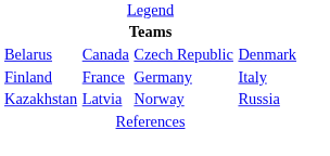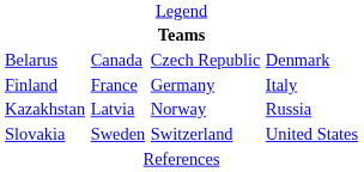 <table class="toc" style="padding: 6px; border-spacing: 3px;">
 <tr>
 <td colspan=4 align=center><a href='#'>Legend</a></td>
 </tr>
 <tr>
 <td colspan=4 align=center><strong>Teams</strong></td>
 </tr>
 <tr>
 <td><a href='#'>Belarus</a></td>
 <td><a href='#'>Canada</a></td>
 <td><a href='#'>Czech Republic</a></td>
 <td><a href='#'>Denmark</a></td>
 </tr>
 <tr>
 <td><a href='#'>Finland</a></td>
 <td><a href='#'>France</a></td>
 <td><a href='#'>Germany</a></td>
 <td><a href='#'>Italy</a></td>
 </tr>
 <tr>
 <td><a href='#'>Kazakhstan</a></td>
 <td><a href='#'>Latvia</a></td>
 <td><a href='#'>Norway</a></td>
 <td><a href='#'>Russia</a></td>
 </tr>
 <tr>
+<td><a href='#'>Slovakia</a></td>
+<td><a href='#'>Sweden</a></td>
+<td><a href='#'>Switzerland</a></td>
+<td><a href='#'>United States</a></td>
+</tr>
+<tr>
 <td colspan=4 align=center><a href='#'>References</a></td>
 </tr>
 </table>
